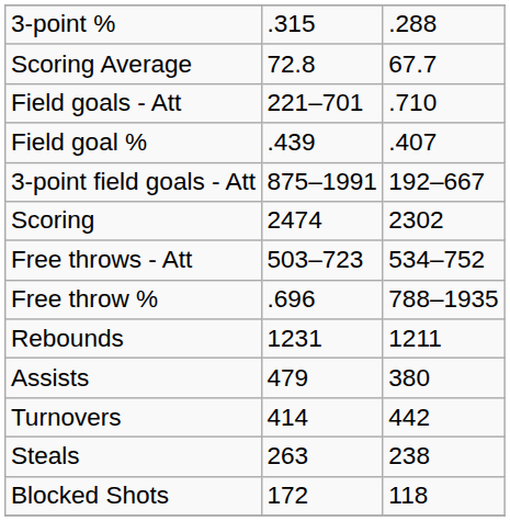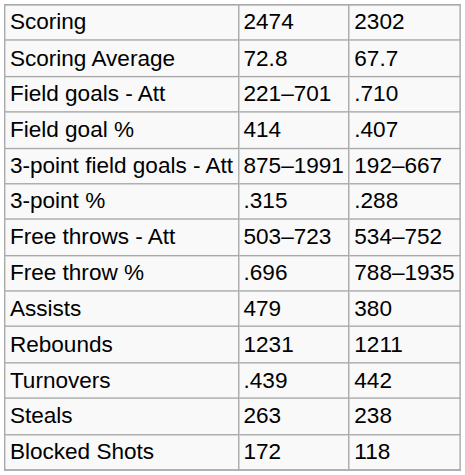 <table class="wikitable">
 <tr>
 </tr>
 <tr>
-<td>3-point %</td>
-<td>.315</td>
-<td>.288</td>
+<td>Scoring</td>
+<td>2474</td>
+<td>2302</td>
 </tr>
 <tr>
 <td>Scoring Average</td>
 <td>72.8</td>
 <td>67.7</td>
 </tr>
 <tr>
 <td>Field goals - Att</td>
 <td>221–701</td>
 <td>.710</td>
 </tr>
 <tr>
 <td>Field goal %</td>
-<td>.439</td>
+<td>414</td>
 <td>.407</td>
 </tr>
 <tr>
 <td>3-point field goals - Att</td>
 <td>875–1991</td>
 <td>192–667</td>
 </tr>
 <tr>
-<td>Scoring</td>
-<td>2474</td>
-<td>2302</td>
+<td>3-point %</td>
+<td>.315</td>
+<td>.288</td>
 </tr>
 <tr>
 <td>Free throws - Att</td>
 <td>503–723</td>
 <td>534–752</td>
 </tr>
 <tr>
 <td>Free throw %</td>
 <td>.696</td>
 <td>788–1935</td>
 </tr>
 <tr>
+<td>Assists</td>
+<td>479</td>
+<td>380</td>
+</tr>
+<tr>
 <td>Rebounds</td>
 <td>1231</td>
 <td>1211</td>
 </tr>
 <tr>
-<td>Assists</td>
-<td>479</td>
-<td>380</td>
-</tr>
-<tr>
 <td>Turnovers</td>
-<td>414</td>
+<td>.439</td>
 <td>442</td>
 </tr>
 <tr>
 <td>Steals</td>
 <td>263</td>
 <td>238</td>
 </tr>
 <tr>
 <td>Blocked Shots</td>
 <td>172</td>
 <td>118</td>
 </tr>
 <tr>
 </tr>
 </table>
